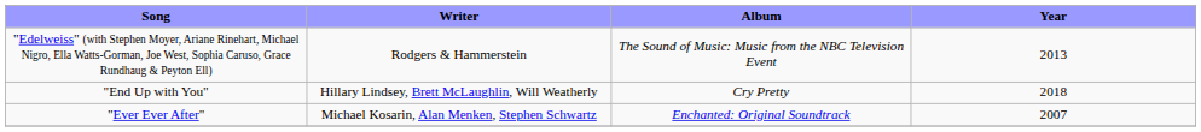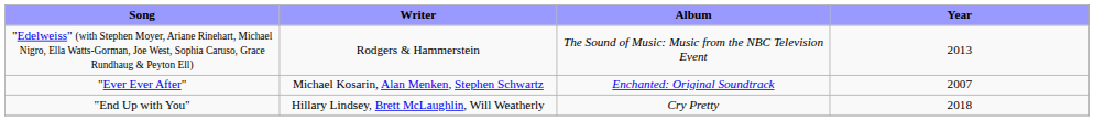 <table class="wikitable" style="margin:0.5em auto; clear:both; font-size:.9em; text-align:center; width:100%">
 <tr>
 <th width="500" style="background: #99F;">Song</th>
 <th width="500" style="background: #99F;">Writer</th>
 <th width="500" style="background: #99F;">Album</th>
 <th width="500" style="background: #99F;">Year</th>
 </tr>
 <tr>
 <td>"<a href='#'>Edelweiss</a>" <small> (with Stephen Moyer, Ariane Rinehart, Michael Nigro, Ella Watts-Gorman, Joe West, Sophia Caruso, Grace Rundhaug & Peyton Ell)</small></td>
 <td>Rodgers & Hammerstein</td>
 <td><em>The Sound of Music: Music from the NBC Television Event</em></td>
 <td>2013</td>
 </tr>
 <tr>
+<td>"<a href='#'>Ever Ever After</a>"</td>
+<td>Michael Kosarin, <a href='#'>Alan Menken</a>, <a href='#'>Stephen Schwartz</a></td>
+<td><em><a href='#'>Enchanted: Original Soundtrack</a></em></td>
+<td>2007</td>
+</tr>
+<tr>
 <td>"End Up with You"</td>
 <td>Hillary Lindsey, <a href='#'>Brett McLaughlin</a>, Will Weatherly</td>
 <td><em>Cry Pretty</em></td>
 <td>2018</td>
 </tr>
 <tr>
-<td>"<a href='#'>Ever Ever After</a>"</td>
-<td>Michael Kosarin, <a href='#'>Alan Menken</a>, <a href='#'>Stephen Schwartz</a></td>
-<td><em><a href='#'>Enchanted: Original Soundtrack</a></em></td>
-<td>2007</td>
-</tr>
-<tr>
 </tr>
 </table>
